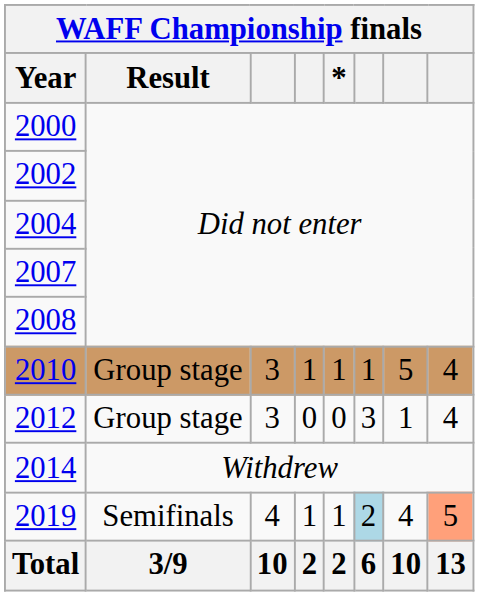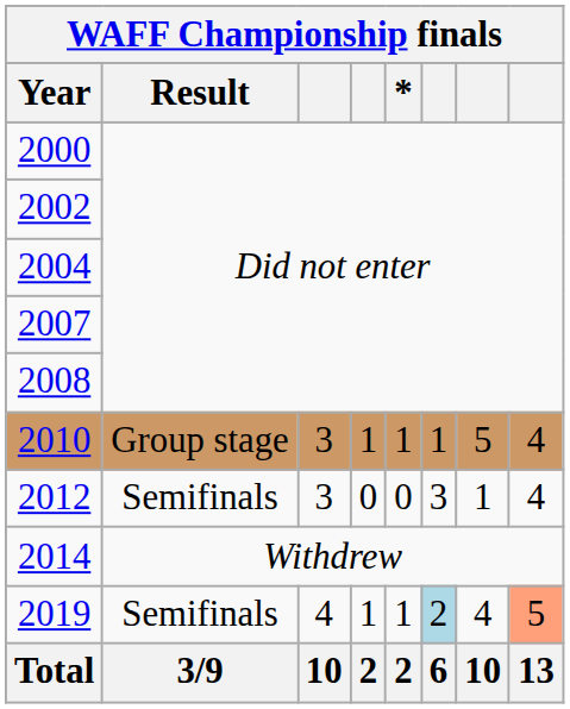 <table class="wikitable" style="text-align: center;">
 <tr>
 <th colspan=8><a href='#'>WAFF Championship</a> finals</th>
 </tr>
 <tr>
 <th>Year</th>
 <th>Result</th>
 <th></th>
 <th></th>
 <th>*</th>
 <th></th>
 <th></th>
 <th></th>
 </tr>
 <tr>
 <td> <a href='#'>2000</a></td>
 <td rowspan=5 colspan=7><em>Did not enter</em></td>
 </tr>
 <tr>
 <td> <a href='#'>2002</a></td>
 </tr>
 <tr>
 <td> <a href='#'>2004</a></td>
 </tr>
 <tr>
 <td> <a href='#'>2007</a></td>
 </tr>
 <tr>
 <td> <a href='#'>2008</a></td>
 </tr>
 <tr bgcolor="#cc9966">
 <td> <a href='#'>2010</a></td>
 <td>Group stage</td>
 <td>3</td>
 <td>1</td>
 <td>1</td>
 <td>1</td>
 <td>5</td>
 <td>4</td>
 </tr>
 <tr>
 <td> <a href='#'>2012</a></td>
-<td>Group stage</td>
+<td>Semifinals</td>
 <td>3</td>
 <td>0</td>
 <td>0</td>
 <td>3</td>
 <td>1</td>
 <td>4</td>
 </tr>
 <tr>
 <td> <a href='#'>2014</a></td>
 <td colspan=7><em>Withdrew</em></td>
 </tr>
 <tr>
 <td> <a href='#'>2019</a></td>
 <td>Semifinals</td>
 <td>4</td>
 <td>1</td>
 <td>1</td>
 <td style="background: lightblue;">2</td>
 <td>4</td>
 <td style="background: lightsalmon;">5</td>
 </tr>
 <tr>
 <th>Total</th>
 <th>3/9</th>
 <th>10</th>
 <th>2</th>
 <th>2</th>
 <th>6</th>
 <th>10</th>
 <th>13</th>
 </tr>
 </table>
